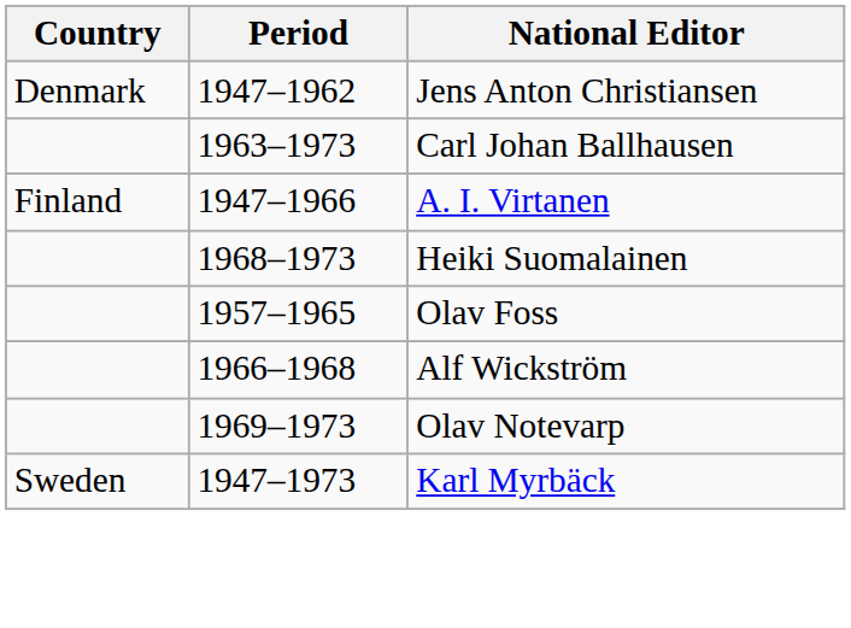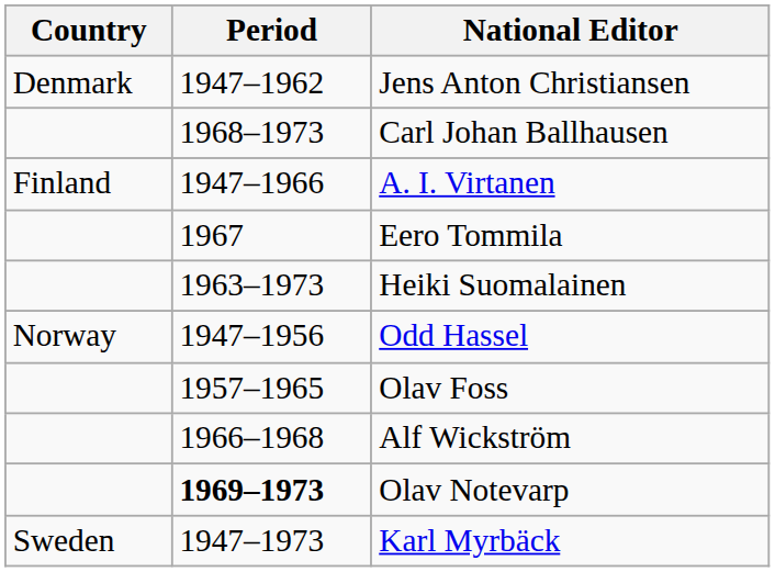 <table class="wikitable">
 <tr>
 <th>Country</th>
 <th>Period</th>
 <th>National Editor</th>
 </tr>
 <tr>
 <td>Denmark    </td>
 <td>1947–1962     </td>
 <td>Jens Anton Christiansen         </td>
 </tr>
 <tr>
 <td></td>
-<td>1963–1973</td>
+<td>1968–1973</td>
 <td>Carl Johan Ballhausen</td>
 </tr>
 <tr>
 <td>Finland</td>
 <td>1947–1966</td>
 <td><a href='#'>A. I. Virtanen</a></td>
 </tr>
 <tr>
 <td></td>
-<td>1968–1973</td>
+<td>1967</td>
+<td>Eero Tommila</td>
+</tr>
+<tr>
+<td></td>
+<td>1963–1973</td>
 <td>Heiki Suomalainen</td>
+</tr>
+<tr>
+<td>Norway</td>
+<td>1947–1956</td>
+<td><a href='#'>Odd Hassel</a></td>
 </tr>
 <tr>
 <td></td>
 <td>1957–1965</td>
 <td>Olav Foss</td>
 </tr>
 <tr>
 <td></td>
 <td>1966–1968</td>
 <td>Alf Wickström</td>
 </tr>
 <tr>
 <td></td>
-<td>1969–1973</td>
+<td><strong>1969–1973</strong></td>
 <td>Olav Notevarp</td>
 </tr>
 <tr>
 <td>Sweden</td>
 <td>1947–1973</td>
 <td><a href='#'>Karl Myrbäck</a></td>
 </tr>
 </table>
